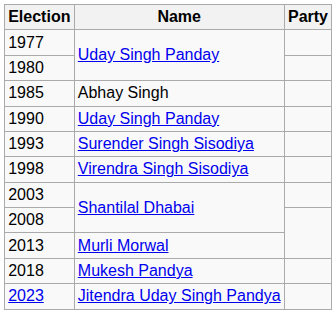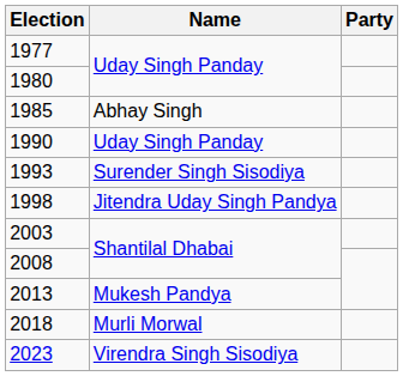 <table class="wikitable sortable">
 <tr>
 <th>Election</th>
 <th>Name</th>
 <th colspan=2>Party</th>
 </tr>
 <tr>
 <td>1977</td>
 <td rowspan=2><a href='#'>Uday Singh Panday</a></td>
 <td></td>
 </tr>
 <tr>
 <td>1980</td>
 <td></td>
 </tr>
 <tr>
 <td>1985</td>
 <td>Abhay Singh</td>
 <td></td>
 </tr>
 <tr>
 <td>1990</td>
 <td><a href='#'>Uday Singh Panday</a></td>
 <td></td>
 </tr>
 <tr>
 <td>1993</td>
 <td><a href='#'>Surender Singh Sisodiya</a></td>
 <td></td>
 </tr>
 <tr>
 <td>1998</td>
-<td><a href='#'>Virendra Singh Sisodiya</a></td>
+<td><a href='#'>Jitendra Uday Singh Pandya</a></td>
 </tr>
 <tr>
 <td>2003</td>
 <td rowspan=2><a href='#'>Shantilal Dhabai</a></td>
 <td></td>
 </tr>
 <tr>
 <td>2008</td>
 </tr>
 <tr>
 <td>2013</td>
-<td><a href='#'>Murli Morwal</a></td>
+<td><a href='#'>Mukesh Pandya</a></td>
 </tr>
 <tr>
 <td>2018</td>
-<td><a href='#'>Mukesh Pandya</a></td>
+<td><a href='#'>Murli Morwal</a></td>
 <td></td>
 </tr>
 <tr>
 <td><a href='#'>2023</a></td>
-<td><a href='#'>Jitendra Uday Singh Pandya</a></td>
+<td><a href='#'>Virendra Singh Sisodiya</a></td>
 <td></td>
 </tr>
 </table>
